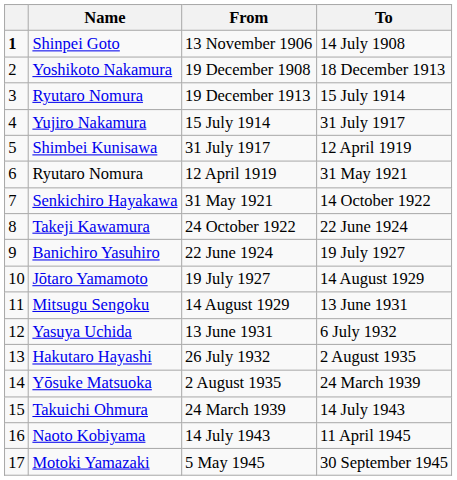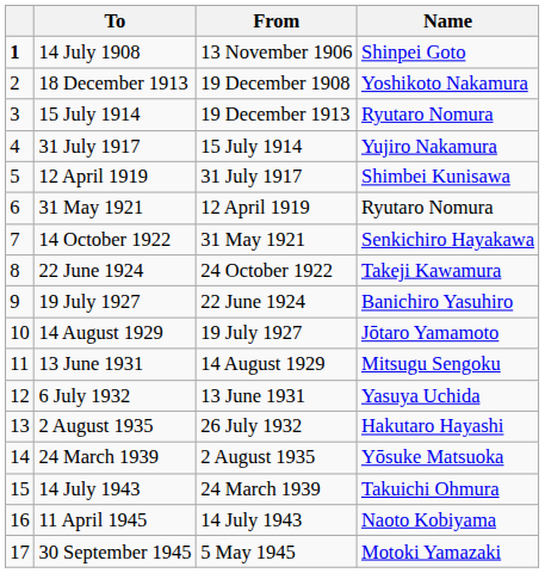 <table class=wikitable>
 <tr>
 <th></th>
+<th>To</th>
+<th>From</th>
 <th>Name</th>
-<th>From</th>
-<th>To</th>
 </tr>
 <tr>
 <td><strong>1</strong></td>
+<td>14 July 1908</td>
+<td>13 November 1906</td>
 <td><a href='#'>Shinpei Goto</a></td>
-<td>13 November 1906</td>
-<td>14 July 1908</td>
 </tr>
 <tr>
 <td>2</td>
+<td>18 December 1913</td>
+<td>19 December 1908</td>
 <td><a href='#'>Yoshikoto Nakamura</a></td>
-<td>19 December 1908</td>
-<td>18 December 1913</td>
 </tr>
 <tr>
 <td>3</td>
+<td>15 July 1914</td>
+<td>19 December 1913</td>
 <td><a href='#'>Ryutaro Nomura</a></td>
-<td>19 December 1913</td>
-<td>15 July 1914</td>
 </tr>
 <tr>
 <td>4</td>
+<td>31 July 1917</td>
+<td>15 July 1914</td>
 <td><a href='#'>Yujiro Nakamura</a></td>
-<td>15 July 1914</td>
-<td>31 July 1917</td>
 </tr>
 <tr>
 <td>5</td>
+<td>12 April 1919</td>
+<td>31 July 1917</td>
 <td><a href='#'>Shimbei Kunisawa</a></td>
-<td>31 July 1917</td>
-<td>12 April 1919</td>
 </tr>
 <tr>
 <td>6</td>
+<td>31 May 1921</td>
+<td>12 April 1919</td>
 <td>Ryutaro Nomura</td>
-<td>12 April 1919</td>
-<td>31 May 1921</td>
 </tr>
 <tr>
 <td>7</td>
+<td>14 October 1922</td>
+<td>31 May 1921</td>
 <td><a href='#'>Senkichiro Hayakawa</a></td>
-<td>31 May 1921</td>
-<td>14 October 1922</td>
 </tr>
 <tr>
 <td>8</td>
+<td>22 June 1924</td>
+<td>24 October 1922</td>
 <td><a href='#'>Takeji Kawamura</a></td>
-<td>24 October 1922</td>
-<td>22 June 1924</td>
 </tr>
 <tr>
 <td>9</td>
+<td>19 July 1927</td>
+<td>22 June 1924</td>
 <td><a href='#'>Banichiro Yasuhiro</a></td>
-<td>22 June 1924</td>
-<td>19 July 1927</td>
 </tr>
 <tr>
 <td>10</td>
+<td>14 August 1929</td>
+<td>19 July 1927</td>
 <td><a href='#'>Jōtaro Yamamoto</a></td>
-<td>19 July 1927</td>
-<td>14 August 1929</td>
 </tr>
 <tr>
 <td>11</td>
+<td>13 June 1931</td>
+<td>14 August 1929</td>
 <td><a href='#'>Mitsugu Sengoku</a></td>
-<td>14 August 1929</td>
-<td>13 June 1931</td>
 </tr>
 <tr>
 <td>12</td>
+<td>6 July 1932</td>
+<td>13 June 1931</td>
 <td><a href='#'>Yasuya Uchida</a></td>
-<td>13 June 1931</td>
-<td>6 July 1932</td>
 </tr>
 <tr>
 <td>13</td>
+<td>2 August 1935</td>
+<td>26 July 1932</td>
 <td><a href='#'>Hakutaro Hayashi</a></td>
-<td>26 July 1932</td>
-<td>2 August 1935</td>
 </tr>
 <tr>
 <td>14</td>
+<td>24 March 1939</td>
+<td>2 August 1935</td>
 <td><a href='#'>Yōsuke Matsuoka</a></td>
-<td>2 August 1935</td>
-<td>24 March 1939</td>
 </tr>
 <tr>
 <td>15</td>
+<td>14 July 1943</td>
+<td>24 March 1939</td>
 <td><a href='#'>Takuichi Ohmura</a></td>
-<td>24 March 1939</td>
-<td>14 July 1943</td>
 </tr>
 <tr>
 <td>16</td>
+<td>11 April 1945</td>
+<td>14 July 1943</td>
 <td><a href='#'>Naoto Kobiyama</a></td>
-<td>14 July 1943</td>
-<td>11 April 1945</td>
 </tr>
 <tr>
 <td>17</td>
+<td>30 September 1945</td>
+<td>5 May 1945</td>
 <td><a href='#'>Motoki Yamazaki</a></td>
-<td>5 May 1945</td>
-<td>30 September 1945</td>
 </tr>
 </table>
